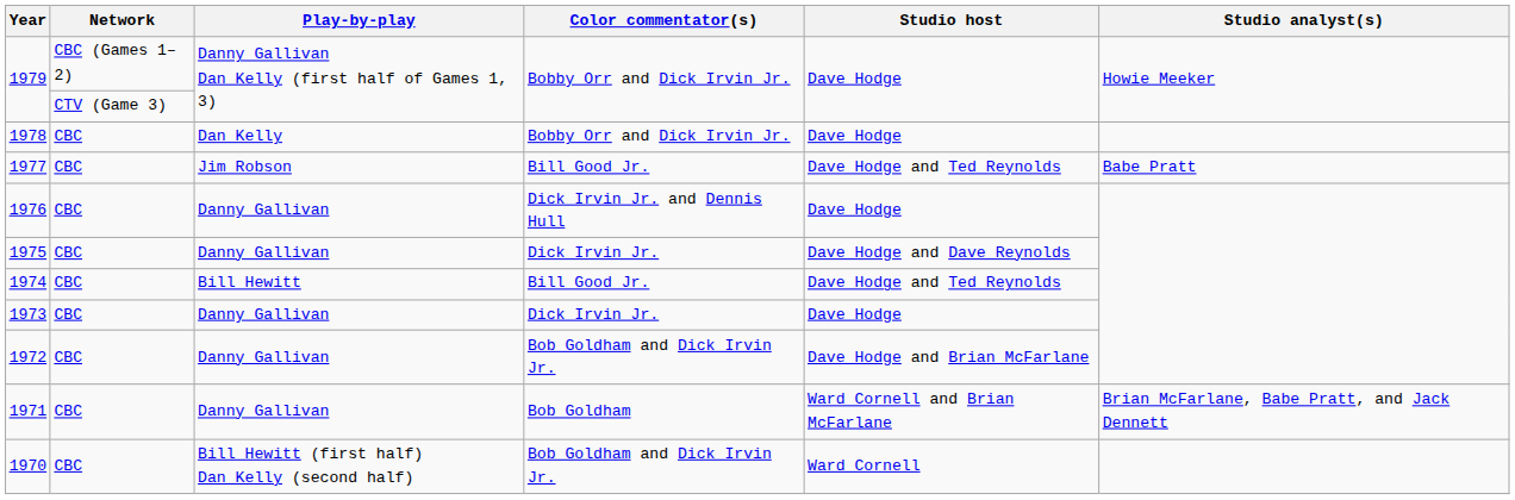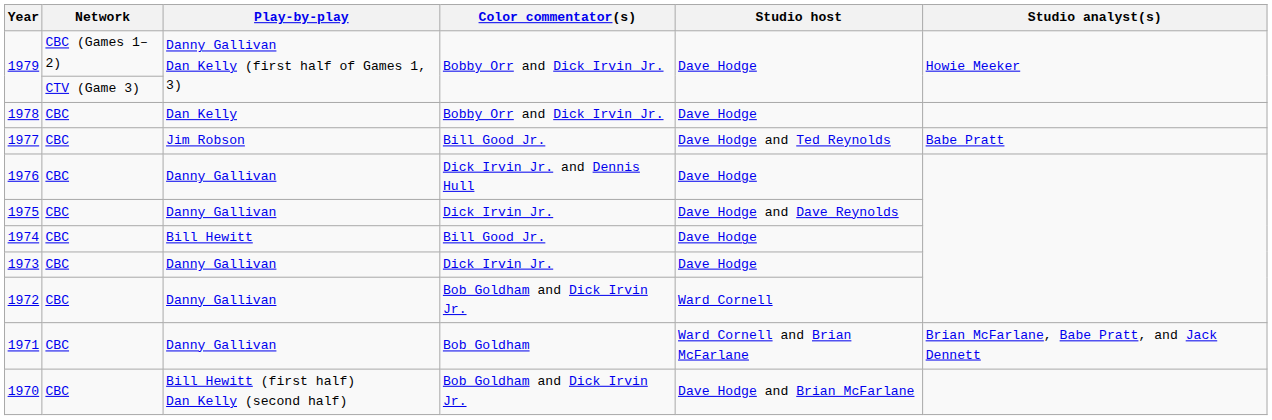 <table class="wikitable sortable" style="font-size:1.00em; line-height:1.5em;">
 <tr>
 <th>Year</th>
 <th>Network</th>
 <th><a href='#'>Play-by-play</a></th>
 <th><a href='#'>Color commentator</a>(s)</th>
 <th>Studio host</th>
 <th>Studio analyst(s)</th>
 </tr>
 <tr>
 <td rowspan="2"><a href='#'>1979</a></td>
 <td><a href='#'>CBC</a> (Games 1–2)</td>
 <td rowspan="2"><a href='#'>Danny Gallivan</a><br><a href='#'>Dan Kelly</a> (first half of Games 1, 3)</td>
 <td rowspan="2"><a href='#'>Bobby Orr</a> and <a href='#'>Dick Irvin Jr.</a></td>
 <td rowspan="2"><a href='#'>Dave Hodge</a></td>
 <td rowspan="2"><a href='#'>Howie Meeker</a></td>
 </tr>
 <tr>
 <td><a href='#'>CTV</a> (Game 3)</td>
 </tr>
 <tr>
 <td><a href='#'>1978</a></td>
 <td><a href='#'>CBC</a></td>
 <td><a href='#'>Dan Kelly</a></td>
 <td><a href='#'>Bobby Orr</a> and <a href='#'>Dick Irvin Jr.</a></td>
 <td><a href='#'>Dave Hodge</a></td>
 </tr>
 <tr>
 <td><a href='#'>1977</a></td>
 <td><a href='#'>CBC</a></td>
 <td><a href='#'>Jim Robson</a></td>
 <td><a href='#'>Bill Good Jr.</a></td>
 <td><a href='#'>Dave Hodge</a> and <a href='#'>Ted Reynolds</a></td>
 <td><a href='#'>Babe Pratt</a></td>
 </tr>
 <tr>
 <td><a href='#'>1976</a></td>
 <td><a href='#'>CBC</a></td>
 <td><a href='#'>Danny Gallivan</a></td>
 <td><a href='#'>Dick Irvin Jr.</a> and <a href='#'>Dennis Hull</a></td>
 <td><a href='#'>Dave Hodge</a></td>
 </tr>
 <tr>
 <td><a href='#'>1975</a></td>
 <td><a href='#'>CBC</a></td>
 <td><a href='#'>Danny Gallivan</a></td>
 <td><a href='#'>Dick Irvin Jr.</a></td>
 <td><a href='#'>Dave Hodge</a> and <a href='#'>Dave Reynolds</a></td>
 </tr>
 <tr>
 <td><a href='#'>1974</a></td>
 <td><a href='#'>CBC</a></td>
 <td><a href='#'>Bill Hewitt</a></td>
 <td><a href='#'>Bill Good Jr.</a></td>
-<td><a href='#'>Dave Hodge</a> and <a href='#'>Ted Reynolds</a></td>
+<td><a href='#'>Dave Hodge</a></td>
 </tr>
 <tr>
 <td><a href='#'>1973</a></td>
 <td><a href='#'>CBC</a></td>
 <td><a href='#'>Danny Gallivan</a></td>
 <td><a href='#'>Dick Irvin Jr.</a></td>
 <td><a href='#'>Dave Hodge</a></td>
 </tr>
 <tr>
 <td><a href='#'>1972</a></td>
 <td><a href='#'>CBC</a></td>
 <td><a href='#'>Danny Gallivan</a></td>
 <td><a href='#'>Bob Goldham</a> and <a href='#'>Dick Irvin Jr.</a></td>
-<td><a href='#'>Dave Hodge</a> and <a href='#'>Brian McFarlane</a></td>
+<td><a href='#'>Ward Cornell</a></td>
 </tr>
 <tr>
 <td><a href='#'>1971</a></td>
 <td><a href='#'>CBC</a></td>
 <td><a href='#'>Danny Gallivan</a></td>
 <td><a href='#'>Bob Goldham</a></td>
 <td><a href='#'>Ward Cornell</a> and <a href='#'>Brian McFarlane</a></td>
 <td><a href='#'>Brian McFarlane</a>, <a href='#'>Babe Pratt</a>, and <a href='#'>Jack Dennett</a></td>
 </tr>
 <tr>
 <td><a href='#'>1970</a></td>
 <td><a href='#'>CBC</a></td>
 <td><a href='#'>Bill Hewitt</a> (first half)<br><a href='#'>Dan Kelly</a> (second half)</td>
 <td><a href='#'>Bob Goldham</a> and <a href='#'>Dick Irvin Jr.</a></td>
-<td><a href='#'>Ward Cornell</a></td>
+<td><a href='#'>Dave Hodge</a> and <a href='#'>Brian McFarlane</a></td>
 </tr>
 </table>
